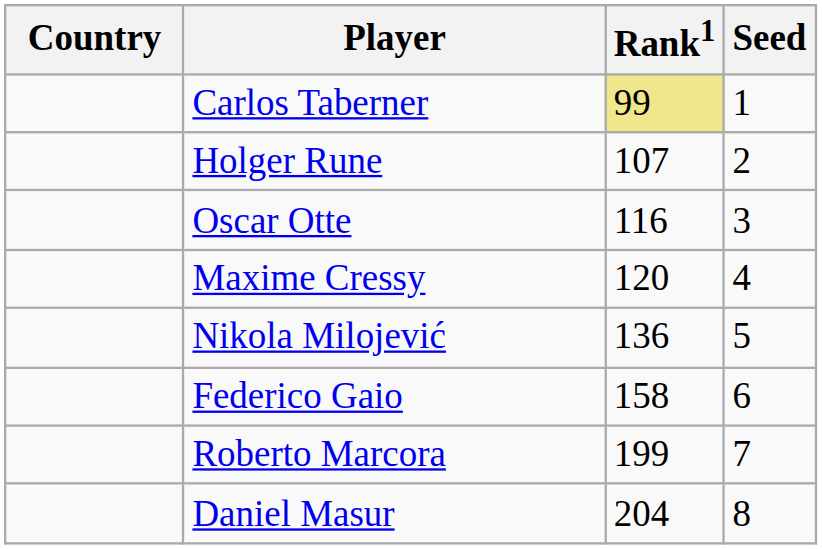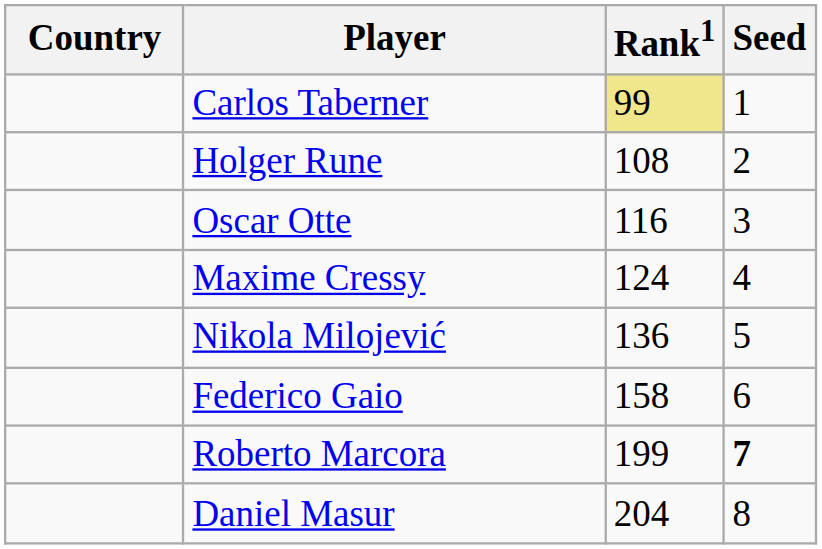 <table class="sortable wikitable">
 <tr>
 <th width="70">Country</th>
 <th width="175">Player</th>
 <th>Rank<sup>1</sup></th>
 <th>Seed</th>
 </tr>
 <tr>
 <td></td>
 <td><a href='#'>Carlos Taberner</a></td>
 <td style="background: khaki;">99</td>
 <td>1</td>
 </tr>
 <tr>
 <td></td>
 <td><a href='#'>Holger Rune</a></td>
-<td>107</td>
+<td>108</td>
 <td>2</td>
 </tr>
 <tr>
 <td></td>
 <td><a href='#'>Oscar Otte</a></td>
 <td>116</td>
 <td>3</td>
 </tr>
 <tr>
 <td></td>
 <td><a href='#'>Maxime Cressy</a></td>
-<td>120</td>
+<td>124</td>
 <td>4</td>
 </tr>
 <tr>
 <td></td>
 <td><a href='#'>Nikola Milojević</a></td>
 <td>136</td>
 <td>5</td>
 </tr>
 <tr>
 <td></td>
 <td><a href='#'>Federico Gaio</a></td>
 <td>158</td>
 <td>6</td>
 </tr>
 <tr>
 <td></td>
 <td><a href='#'>Roberto Marcora</a></td>
 <td>199</td>
-<td>7</td>
+<td><strong>7</strong></td>
 </tr>
 <tr>
 <td></td>
 <td><a href='#'>Daniel Masur</a></td>
 <td>204</td>
 <td>8</td>
 </tr>
 </table>
